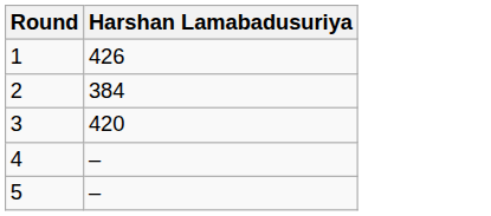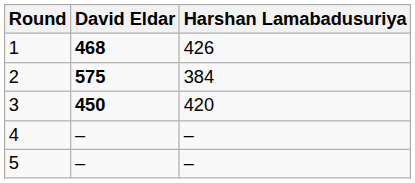 <table class="wikitable">
 <tr>
 <th>Round</th>
+<th>David Eldar</th>
 <th>Harshan Lamabadusuriya</th>
 </tr>
 <tr>
 <td>1</td>
+<td><strong>468</strong></td>
 <td>426</td>
 </tr>
 <tr>
 <td>2</td>
+<td><strong>575</strong></td>
 <td>384</td>
 </tr>
 <tr>
 <td>3</td>
+<td><strong>450</strong></td>
 <td>420</td>
 </tr>
 <tr>
 <td>4</td>
 <td>–</td>
+<td>–</td>
 </tr>
 <tr>
 <td>5</td>
 <td>–</td>
+<td>–</td>
 </tr>
 </table>
